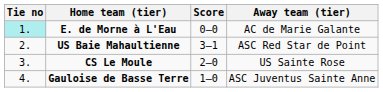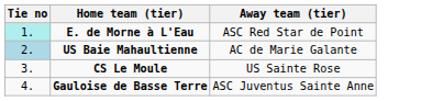 <table class="wikitable" style="text-align: center">
 <tr>
 <th>Tie no</th>
 <th>Home team (tier)</th>
-<th>Score</th>
 <th>Away team (tier)</th>
 </tr>
 <tr>
 <td style="background: paleturquoise;">1.</td>
 <td> <strong>E. de Morne à L'Eau</strong></td>
-<td>0–0 </td>
-<td>AC de Marie Galante </td>
+<td>ASC Red Star de Point </td>
 </tr>
 <tr>
-<td>2.</td>
+<td style="background: lightblue;">2.</td>
 <td> <strong>US Baie Mahaultienne</strong></td>
-<td>3–1</td>
-<td>ASC Red Star de Point </td>
+<td>AC de Marie Galante </td>
 </tr>
 <tr>
 <td>3.</td>
 <td> <strong>CS Le Moule</strong></td>
-<td>2–0</td>
 <td>US Sainte Rose </td>
 </tr>
 <tr>
 <td>4.</td>
 <td> <strong>Gauloise de Basse Terre</strong></td>
-<td>1–0</td>
 <td>ASC Juventus Sainte Anne </td>
 </tr>
 </table>
